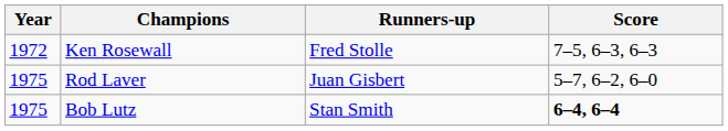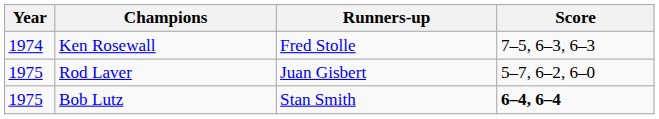 <table class=wikitable>
 <tr>
 <th style="width:40px">Year</th>
 <th style="width:200px">Champions</th>
 <th style="width:200px">Runners-up</th>
 <th style="width:140px" class="unsortable">Score</th>
 </tr>
 <tr>
-<td><a href='#'>1972</a></td>
+<td><a href='#'>1974</a></td>
 <td> <a href='#'>Ken Rosewall</a></td>
 <td> <a href='#'>Fred Stolle</a></td>
 <td>7–5, 6–3, 6–3</td>
 </tr>
 <tr>
 <td><a href='#'>1975</a></td>
 <td> <a href='#'>Rod Laver</a></td>
 <td> <a href='#'>Juan Gisbert</a></td>
 <td>5–7, 6–2, 6–0</td>
 </tr>
 <tr>
 <td><a href='#'>1975</a></td>
 <td> <a href='#'>Bob Lutz</a></td>
 <td> <a href='#'>Stan Smith</a></td>
 <td><strong>6–4, 6–4</strong></td>
 </tr>
 </table>
